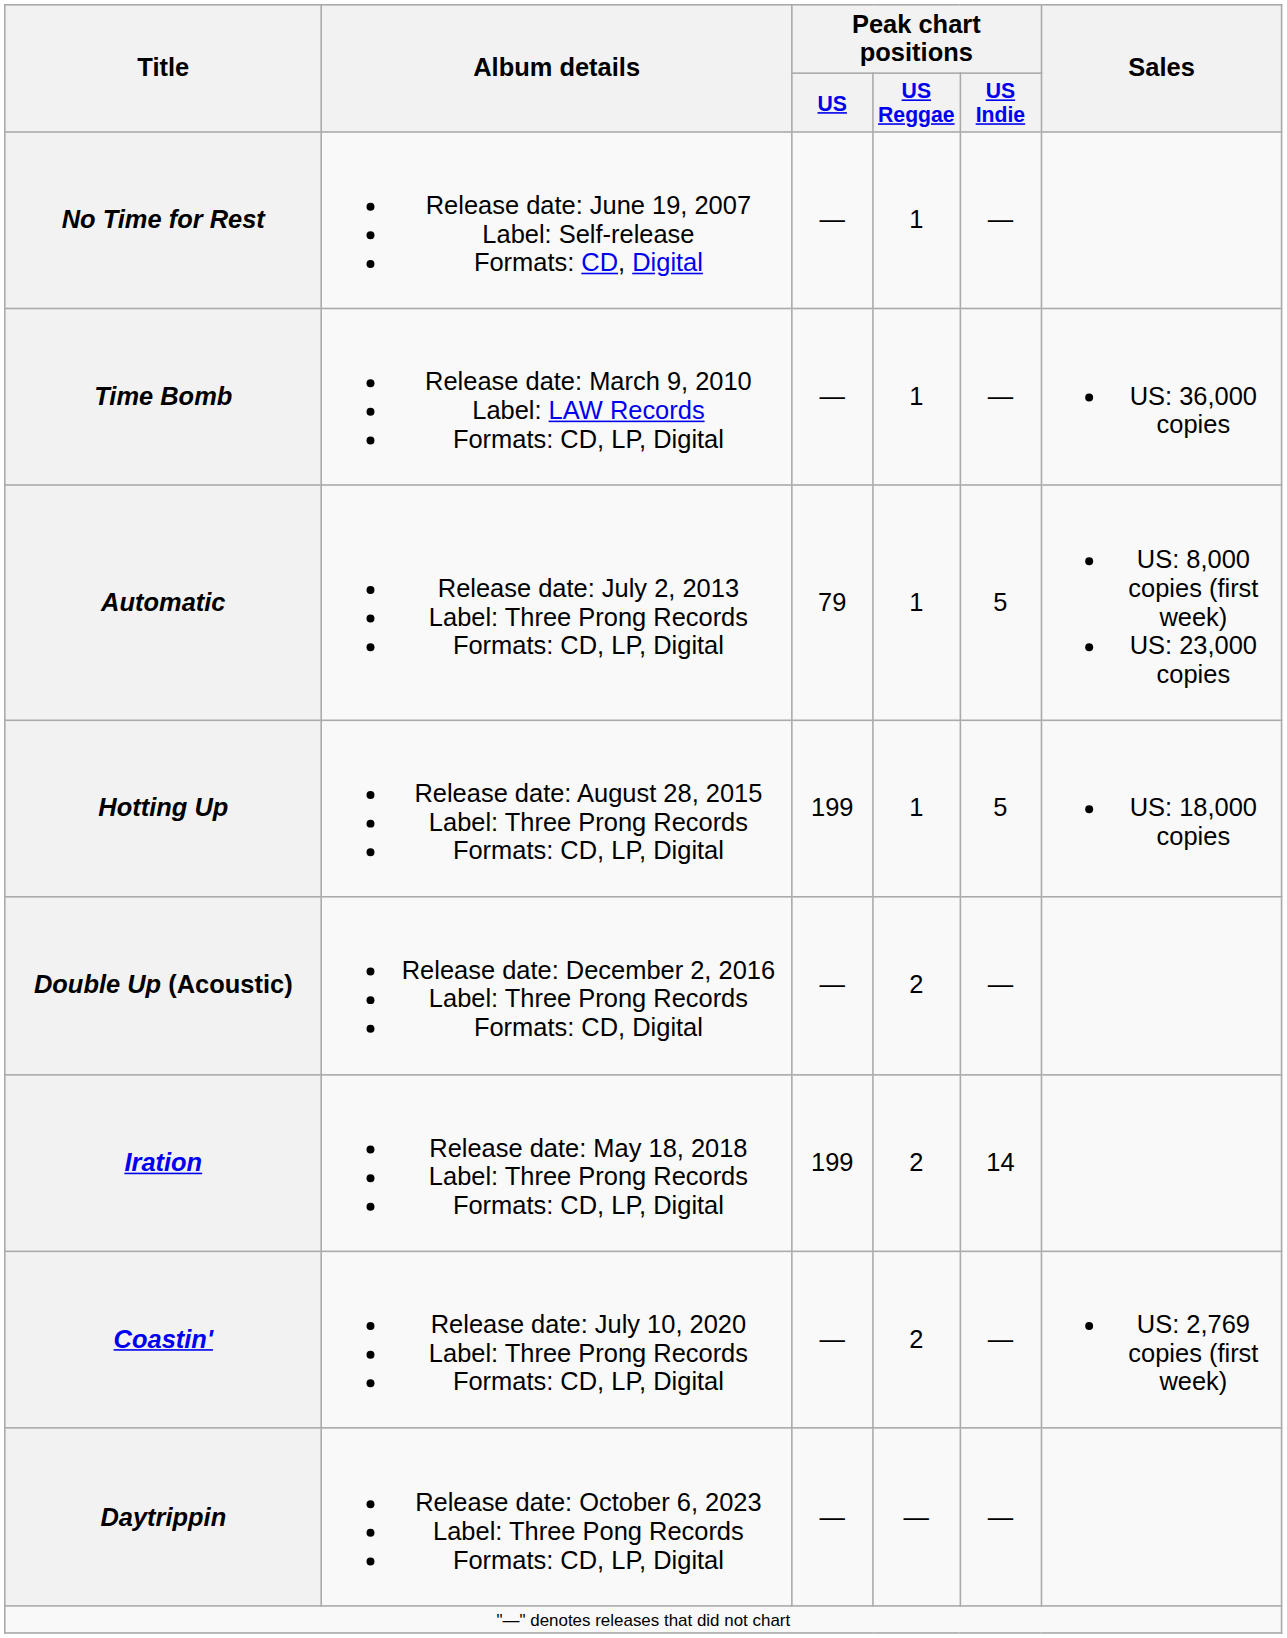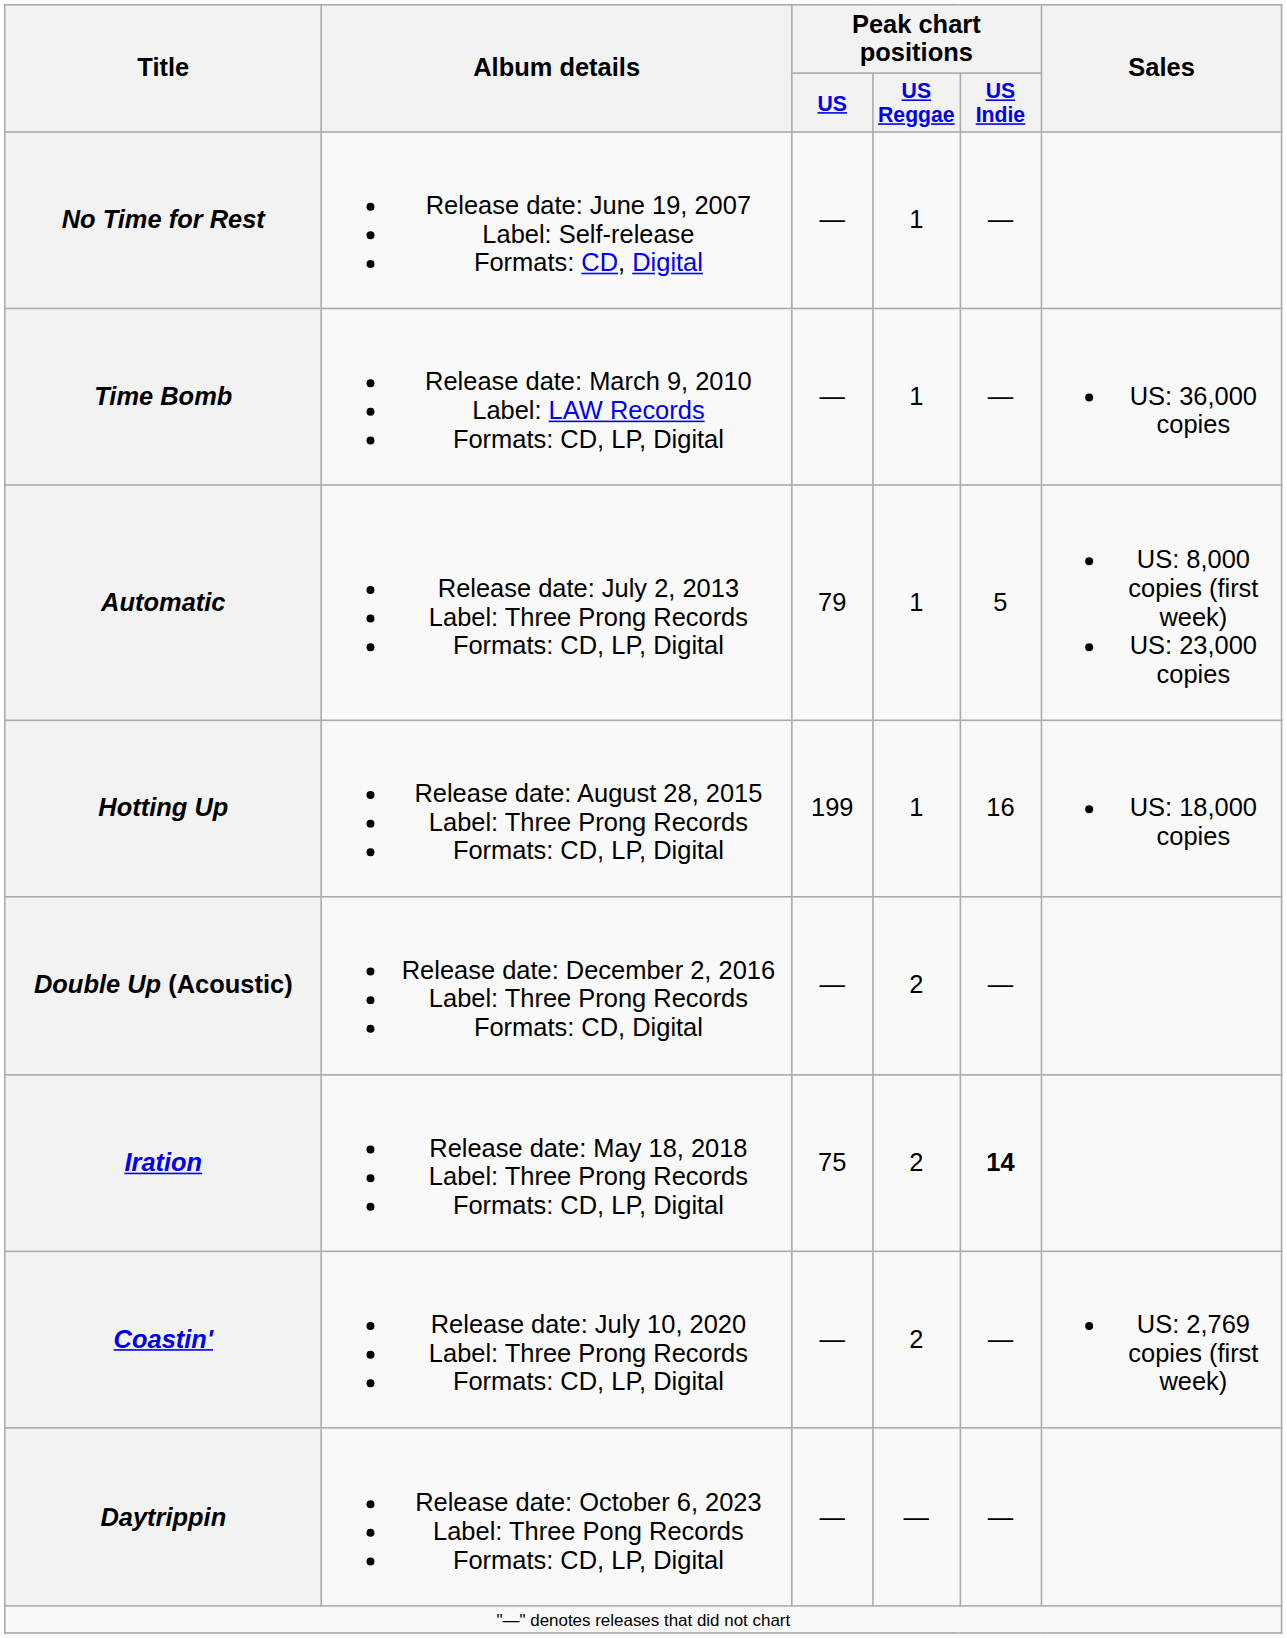 <table class="wikitable plainrowheaders" style="text-align:center;">
 <tr>
 <th rowspan="2" style="width:12em;">Title</th>
 <th rowspan="2" style="width:18em;">Album details</th>
 <th colspan="3">Peak chart positions</th>
 <th rowspan="2" style="width:9em;">Sales</th>
 </tr>
 <tr style="font-size:smaller;">
 <th width="45"><a href='#'>US</a><br></th>
 <th width="45"><a href='#'>US Reggae</a><br></th>
 <th width="45"><a href='#'>US Indie</a><br></th>
 </tr>
 <tr>
 <th scope="row"><em>No Time for Rest</em></th>
 <td><br><ul><li>Release date: June 19, 2007</li><li>Label: Self-release</li><li>Formats: <a href='#'>CD</a>, <a href='#'>Digital</a></li></ul></td>
 <td>—</td>
 <td>1</td>
 <td>—</td>
 <td></td>
 </tr>
 <tr>
 <th scope="row"><em>Time Bomb</em></th>
 <td><br><ul><li>Release date: March 9, 2010</li><li>Label: <a href='#'>LAW Records</a></li><li>Formats: CD, LP, Digital</li></ul></td>
 <td>—</td>
 <td>1</td>
 <td>—</td>
 <td><br><ul><li>US: 36,000 copies</li></ul></td>
 </tr>
 <tr>
 <th scope="row"><em>Automatic</em></th>
 <td><br><ul><li>Release date: July 2, 2013</li><li>Label: Three Prong Records</li><li>Formats: CD, LP, Digital</li></ul></td>
 <td>79</td>
 <td>1</td>
 <td>5</td>
 <td><br><ul><li>US: 8,000 copies (first week)</li><li>US: 23,000 copies</li></ul></td>
 </tr>
 <tr>
 <th scope="row"><em>Hotting Up</em></th>
 <td><br><ul><li>Release date: August 28, 2015</li><li>Label: Three Prong Records</li><li>Formats: CD, LP, Digital</li></ul></td>
 <td>199</td>
 <td>1</td>
-<td>5</td>
+<td>16</td>
 <td><br><ul><li>US: 18,000 copies</li></ul></td>
 </tr>
 <tr>
 <th scope="row"><em>Double Up</em> (Acoustic)</th>
 <td><br><ul><li>Release date: December 2, 2016</li><li>Label: Three Prong Records</li><li>Formats: CD, Digital</li></ul></td>
 <td>—</td>
 <td>2</td>
 <td>—</td>
 <td></td>
 </tr>
 <tr>
 <th scope="row"><em><a href='#'>Iration</a></em></th>
 <td><br><ul><li>Release date: May 18, 2018</li><li>Label: Three Prong Records</li><li>Formats: CD, LP, Digital</li></ul></td>
-<td>199</td>
+<td>75</td>
 <td>2</td>
-<td>14</td>
+<td><strong>14</strong></td>
 <td></td>
 </tr>
 <tr>
 <th scope="row"><em><a href='#'>Coastin'</a></em></th>
 <td><br><ul><li>Release date: July 10, 2020</li><li>Label: Three Prong Records</li><li>Formats: CD, LP, Digital</li></ul></td>
 <td>—</td>
 <td>2</td>
 <td>—</td>
 <td><br><ul><li>US: 2,769 copies (first week)</li></ul></td>
 </tr>
 <tr>
 <th scope="row"><em>Daytrippin<strong></th>
 <td><br><ul><li>Release date: October 6, 2023</li><li>Label: Three Pong Records</li><li>Formats: CD, LP, Digital</li></ul></td>
 <td>—</td>
 <td>—</td>
 <td>—</td>
 <td></td>
 </tr>
 <tr>
 <td colspan="10" style="font-size:8pt">"—" denotes releases that did not chart</td>
 </tr>
 </table>
